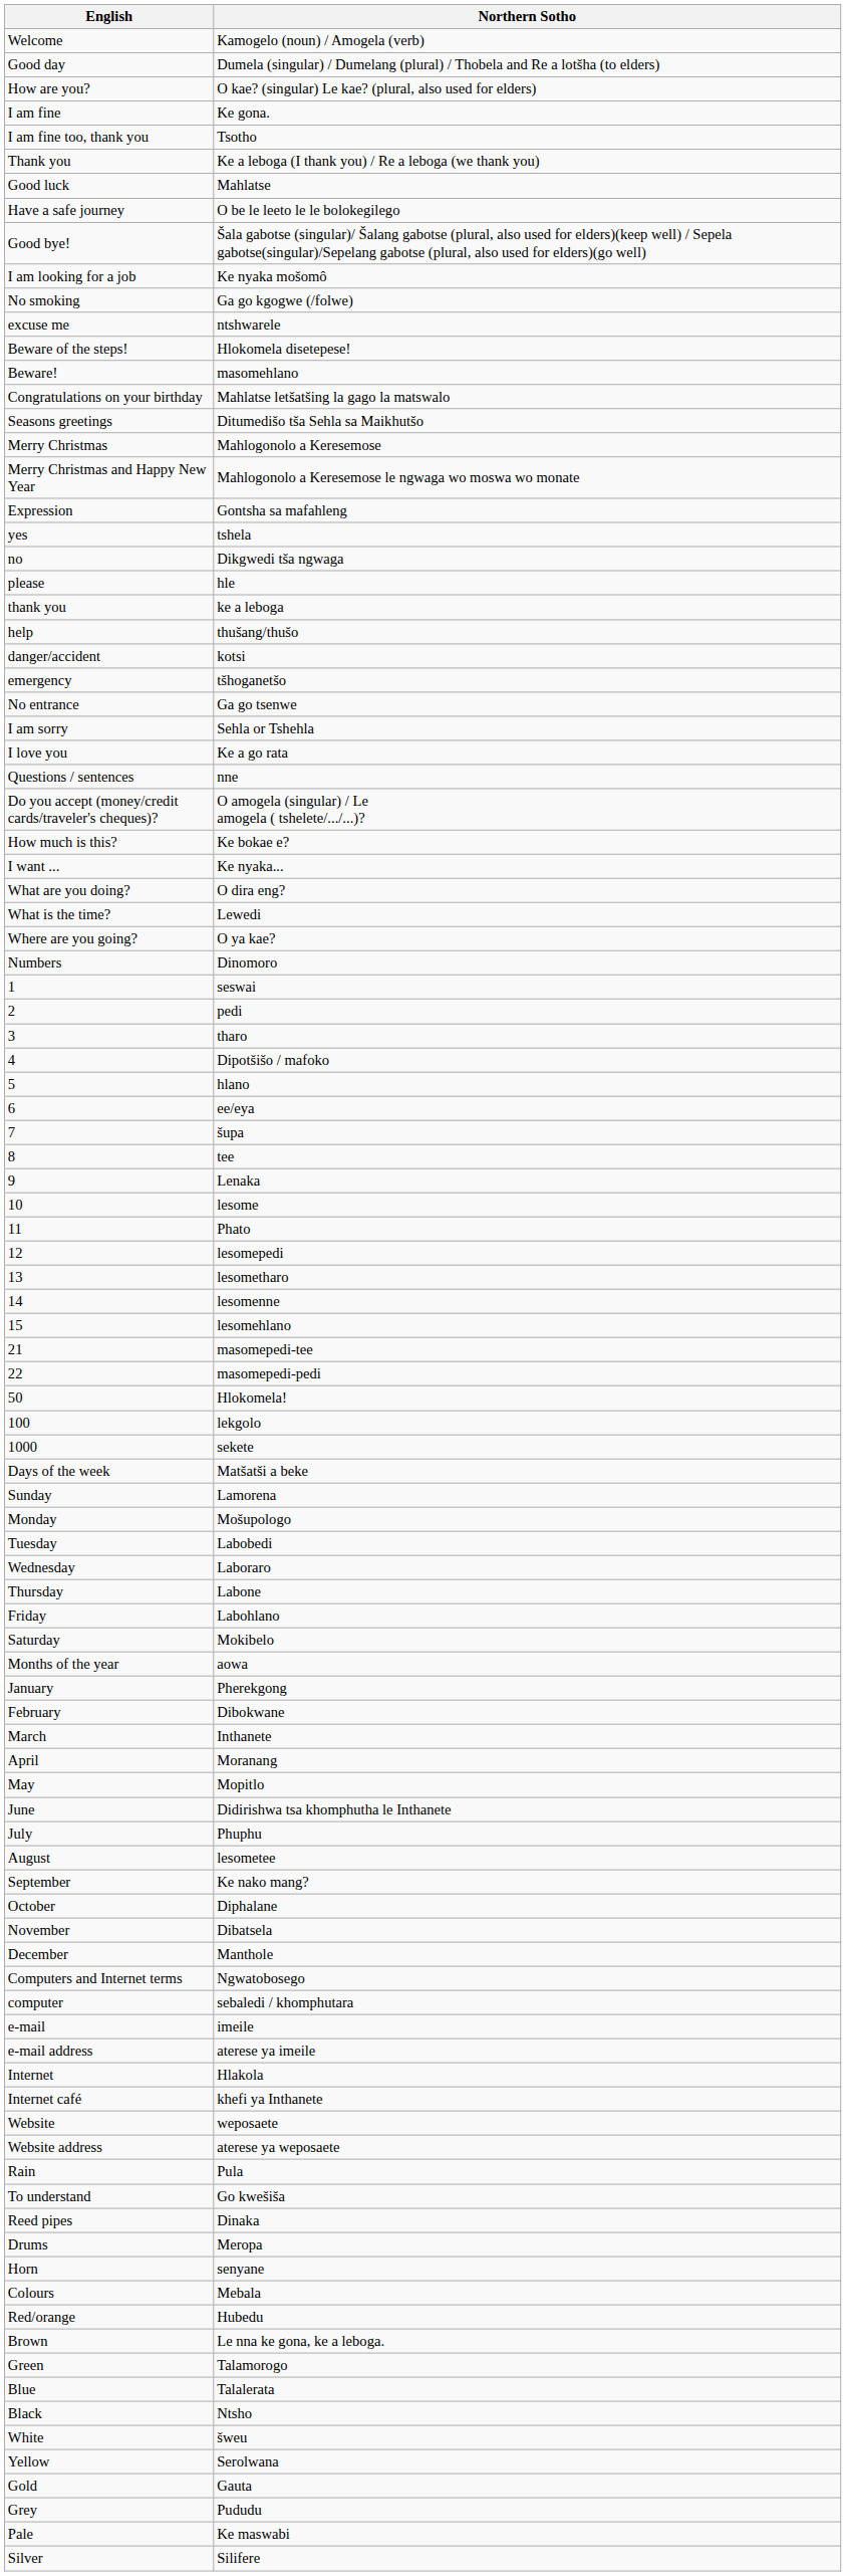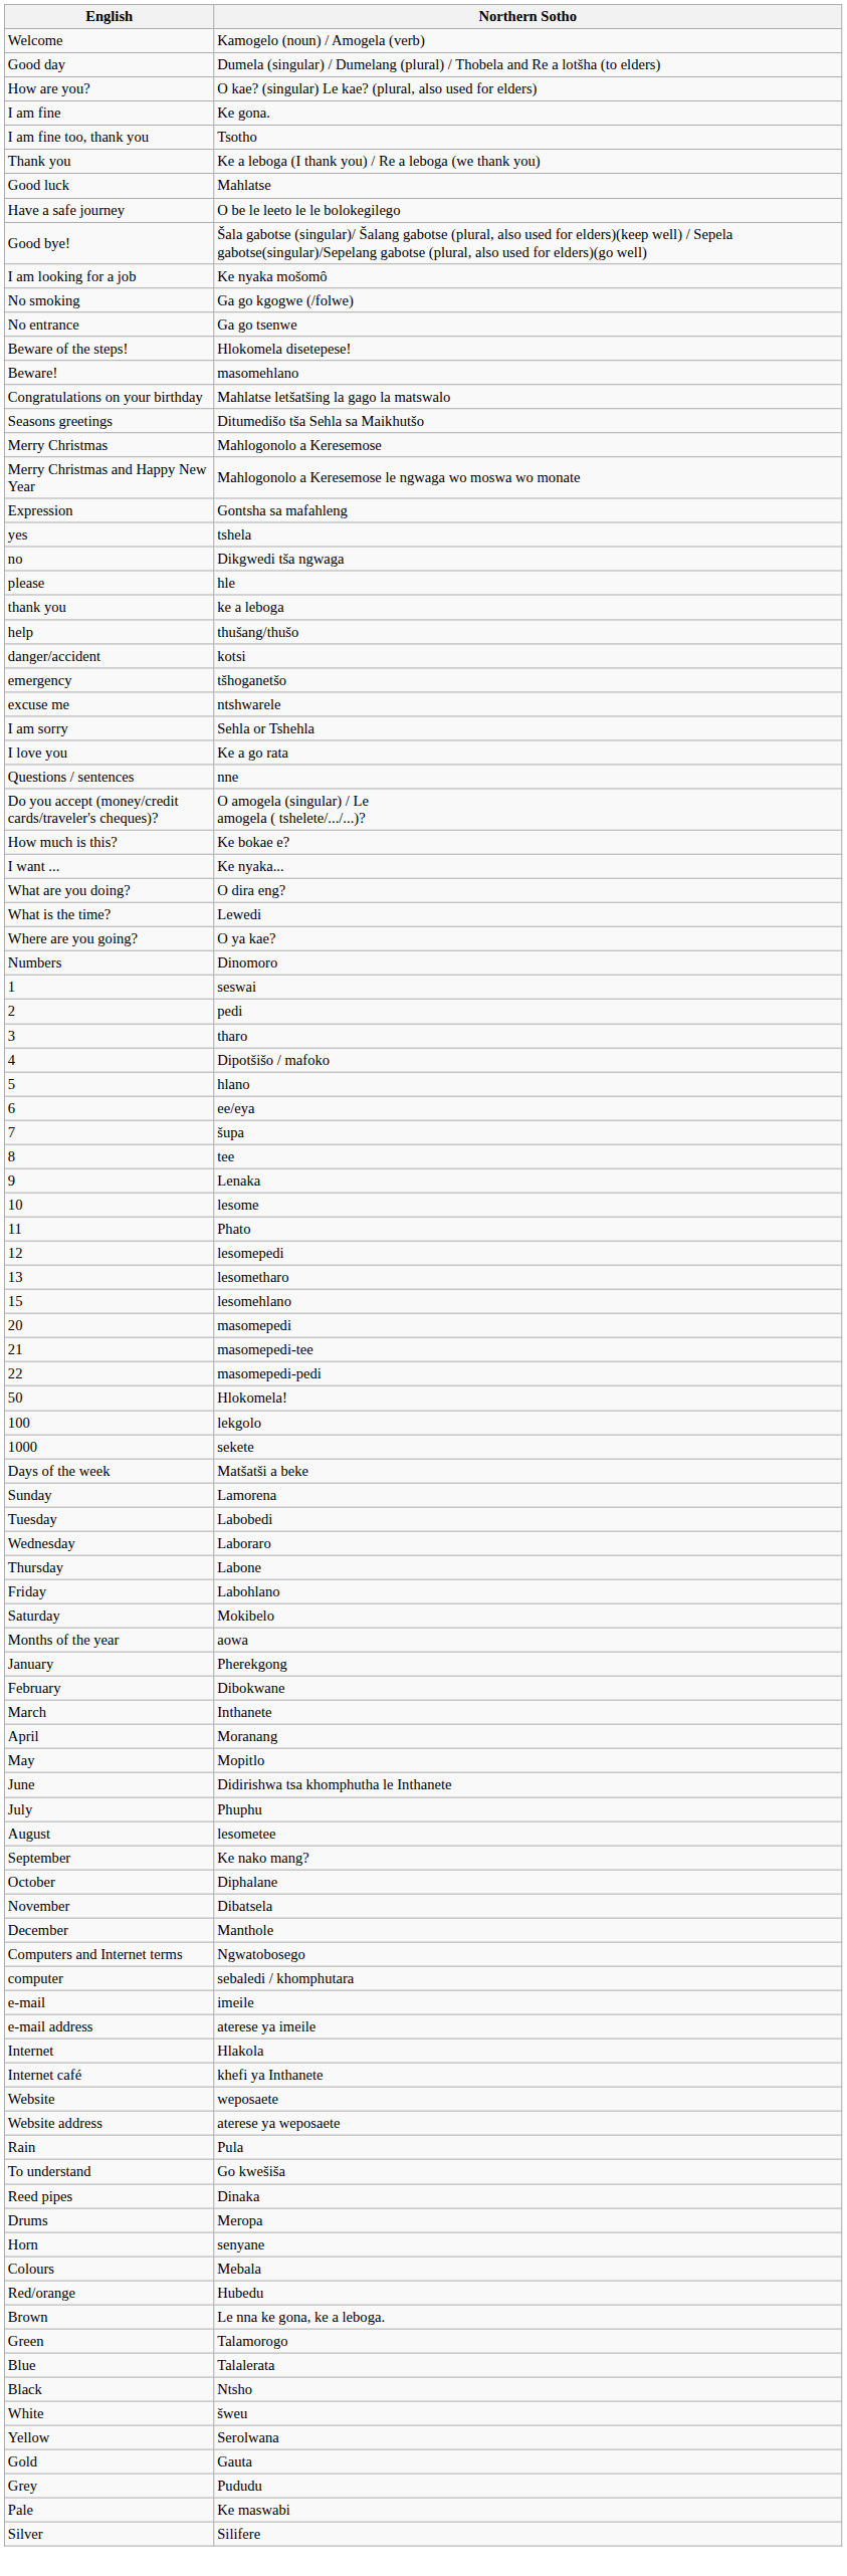 <table class="wikitable" style="font-size: 95%">
 <tr>
 <th width="210">English</th>
 <th>Northern Sotho</th>
 </tr>
 <tr>
 <td>Welcome</td>
 <td>Kamogelo (noun) / Amogela (verb)</td>
 </tr>
 <tr>
 <td>Good day</td>
 <td>Dumela (singular) / Dumelang (plural) / Thobela and Re a lotšha (to elders)</td>
 </tr>
 <tr>
 <td>How are you?</td>
 <td>O kae? (singular) Le kae? (plural, also used for elders)</td>
 </tr>
 <tr>
 <td>I am fine</td>
 <td>Ke gona.</td>
 </tr>
 <tr>
 <td>I am fine too, thank you</td>
 <td>Tsotho</td>
 </tr>
 <tr>
 <td>Thank you</td>
 <td>Ke a leboga (I thank you) / Re a leboga (we thank you)</td>
 </tr>
 <tr>
 <td>Good luck</td>
 <td>Mahlatse</td>
 </tr>
 <tr>
 <td>Have a safe journey</td>
 <td>O be le leeto le le bolokegilego</td>
 </tr>
 <tr>
 <td>Good bye!</td>
 <td>Šala gabotse (singular)/ Šalang gabotse (plural, also used for elders)(keep well) / Sepela gabotse(singular)/Sepelang gabotse (plural, also used for elders)(go well)</td>
 </tr>
 <tr>
 <td>I am looking for a job</td>
 <td>Ke nyaka mošomô</td>
 </tr>
 <tr>
 <td>No smoking</td>
 <td>Ga go kgogwe (/folwe)</td>
 </tr>
 <tr>
-<td>excuse me</td>
-<td>ntshwarele</td>
+<td>No entrance</td>
+<td>Ga go tsenwe</td>
 </tr>
 <tr>
 <td>Beware of the steps!</td>
 <td>Hlokomela disetepese!</td>
 </tr>
 <tr>
 <td>Beware!</td>
 <td>masomehlano</td>
 </tr>
 <tr>
 <td>Congratulations on your birthday</td>
 <td>Mahlatse letšatšing la gago la matswalo</td>
 </tr>
 <tr>
 <td>Seasons greetings</td>
 <td>Ditumedišo tša Sehla sa Maikhutšo</td>
 </tr>
 <tr>
 <td>Merry Christmas</td>
 <td>Mahlogonolo a Keresemose</td>
 </tr>
 <tr>
 <td>Merry Christmas and Happy New Year</td>
 <td>Mahlogonolo a Keresemose le ngwaga wo moswa wo monate</td>
 </tr>
 <tr>
 <td>Expression</td>
 <td>Gontsha sa mafahleng</td>
 </tr>
 <tr>
 <td>yes</td>
 <td>tshela</td>
 </tr>
 <tr>
 <td>no</td>
 <td>Dikgwedi tša ngwaga</td>
 </tr>
 <tr>
 <td>please</td>
 <td>hle</td>
 </tr>
 <tr>
 <td>thank you</td>
 <td>ke a leboga</td>
 </tr>
 <tr>
 <td>help</td>
 <td>thušang/thušo</td>
 </tr>
 <tr>
 <td>danger/accident</td>
 <td>kotsi</td>
 </tr>
 <tr>
 <td>emergency</td>
 <td>tšhoganetšo</td>
 </tr>
 <tr>
-<td>No entrance</td>
-<td>Ga go tsenwe</td>
+<td>excuse me</td>
+<td>ntshwarele</td>
 </tr>
 <tr>
 <td>I am sorry</td>
 <td>Sehla or Tshehla</td>
 </tr>
 <tr>
 <td>I love you</td>
 <td>Ke a go rata</td>
 </tr>
 <tr>
 <td>Questions / sentences</td>
 <td>nne</td>
 </tr>
 <tr>
 <td>Do you accept (money/credit cards/traveler's cheques)?</td>
 <td>O amogela (singular) / Le<br>amogela ( tshelete/.../...)?</td>
 </tr>
 <tr>
 <td>How much is this?</td>
 <td>Ke bokae e?</td>
 </tr>
 <tr>
 <td>I want ...</td>
 <td>Ke nyaka...</td>
 </tr>
 <tr>
 <td>What are you doing?</td>
 <td>O dira eng?</td>
 </tr>
 <tr>
 <td>What is the time?</td>
 <td>Lewedi</td>
 </tr>
 <tr>
 <td>Where are you going?</td>
 <td>O ya kae?</td>
 </tr>
 <tr>
 <td>Numbers</td>
 <td>Dinomoro</td>
 </tr>
 <tr>
 <td>1</td>
 <td>seswai</td>
 </tr>
 <tr>
 <td>2</td>
 <td>pedi</td>
 </tr>
 <tr>
 <td>3</td>
 <td>tharo</td>
 </tr>
 <tr>
 <td>4</td>
 <td>Dipotšišo / mafoko</td>
 </tr>
 <tr>
 <td>5</td>
 <td>hlano</td>
 </tr>
 <tr>
 <td>6</td>
 <td>ee/eya</td>
 </tr>
 <tr>
 <td>7</td>
 <td>šupa</td>
 </tr>
 <tr>
 <td>8</td>
 <td>tee</td>
 </tr>
 <tr>
 <td>9</td>
 <td>Lenaka</td>
 </tr>
 <tr>
 <td>10</td>
 <td>lesome</td>
 </tr>
 <tr>
 <td>11</td>
 <td>Phato</td>
 </tr>
 <tr>
 <td>12</td>
 <td>lesomepedi</td>
 </tr>
 <tr>
 <td>13</td>
 <td>lesometharo</td>
 </tr>
 <tr>
-<td>14</td>
-<td>lesomenne</td>
+<td>15</td>
+<td>lesomehlano</td>
 </tr>
 <tr>
-<td>15</td>
-<td>lesomehlano</td>
+<td>20</td>
+<td>masomepedi</td>
 </tr>
 <tr>
 <td>21</td>
 <td>masomepedi-tee</td>
 </tr>
 <tr>
 <td>22</td>
 <td>masomepedi-pedi</td>
 </tr>
 <tr>
 <td>50</td>
 <td>Hlokomela!</td>
 </tr>
 <tr>
 <td>100</td>
 <td>lekgolo</td>
 </tr>
 <tr>
 <td>1000</td>
 <td>sekete</td>
 </tr>
 <tr>
 <td>Days of the week</td>
 <td>Matšatši a beke</td>
 </tr>
 <tr>
 <td>Sunday</td>
 <td>Lamorena</td>
-</tr>
-<tr>
-<td>Monday</td>
-<td>Mošupologo</td>
 </tr>
 <tr>
 <td>Tuesday</td>
 <td>Labobedi</td>
 </tr>
 <tr>
 <td>Wednesday</td>
 <td>Laboraro</td>
 </tr>
 <tr>
 <td>Thursday</td>
 <td>Labone</td>
 </tr>
 <tr>
 <td>Friday</td>
 <td>Labohlano</td>
 </tr>
 <tr>
 <td>Saturday</td>
 <td>Mokibelo</td>
 </tr>
 <tr>
 <td>Months of the year</td>
 <td>aowa</td>
 </tr>
 <tr>
 <td>January</td>
 <td>Pherekgong</td>
 </tr>
 <tr>
 <td>February</td>
 <td>Dibokwane</td>
 </tr>
 <tr>
 <td>March</td>
 <td>Inthanete</td>
 </tr>
 <tr>
 <td>April</td>
 <td>Moranang</td>
 </tr>
 <tr>
 <td>May</td>
 <td>Mopitlo</td>
 </tr>
 <tr>
 <td>June</td>
 <td>Didirishwa tsa khomphutha le Inthanete</td>
 </tr>
 <tr>
 <td>July</td>
 <td>Phuphu</td>
 </tr>
 <tr>
 <td>August</td>
 <td>lesometee</td>
 </tr>
 <tr>
 <td>September</td>
 <td>Ke nako mang?</td>
 </tr>
 <tr>
 <td>October</td>
 <td>Diphalane</td>
 </tr>
 <tr>
 <td>November</td>
 <td>Dibatsela</td>
 </tr>
 <tr>
 <td>December</td>
 <td>Manthole</td>
 </tr>
 <tr>
 <td>Computers and Internet terms</td>
 <td>Ngwatobosego</td>
 </tr>
 <tr>
 <td>computer</td>
 <td>sebaledi / khomphutara</td>
 </tr>
 <tr>
 <td>e-mail</td>
 <td>imeile</td>
 </tr>
 <tr>
 <td>e-mail address</td>
 <td>aterese ya imeile</td>
 </tr>
 <tr>
 <td>Internet</td>
 <td>Hlakola</td>
 </tr>
 <tr>
 <td>Internet café</td>
 <td>khefi ya Inthanete</td>
 </tr>
 <tr>
 <td>Website</td>
 <td>weposaete</td>
 </tr>
 <tr>
 <td>Website address</td>
 <td>aterese ya weposaete</td>
 </tr>
 <tr>
 <td>Rain</td>
 <td>Pula</td>
 </tr>
 <tr>
 <td>To understand</td>
 <td>Go kwešiša</td>
 </tr>
 <tr>
 <td>Reed pipes</td>
 <td>Dinaka</td>
 </tr>
 <tr>
 <td>Drums</td>
 <td>Meropa</td>
 </tr>
 <tr>
 <td>Horn</td>
 <td>senyane</td>
 </tr>
 <tr>
 <td>Colours</td>
 <td>Mebala</td>
 </tr>
 <tr>
 <td>Red/orange</td>
 <td>Hubedu</td>
 </tr>
 <tr>
 <td>Brown</td>
 <td>Le nna ke gona, ke a leboga.</td>
 </tr>
 <tr>
 <td>Green</td>
 <td>Talamorogo</td>
 </tr>
 <tr>
 <td>Blue</td>
 <td>Talalerata</td>
 </tr>
 <tr>
 <td>Black</td>
 <td>Ntsho</td>
 </tr>
 <tr>
 <td>White</td>
 <td>šweu</td>
 </tr>
 <tr>
 <td>Yellow</td>
 <td>Serolwana</td>
 </tr>
 <tr>
 <td>Gold</td>
 <td>Gauta</td>
 </tr>
 <tr>
 <td>Grey</td>
 <td>Pududu</td>
 </tr>
 <tr>
 <td>Pale</td>
 <td>Ke maswabi</td>
 </tr>
 <tr>
 <td>Silver</td>
 <td>Silifere</td>
 </tr>
 </table>
